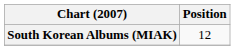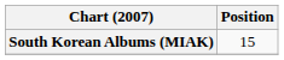 <table class="wikitable plainrowheaders">
 <tr>
 <th>Chart (2007)</th>
 <th>Position</th>
 </tr>
 <tr>
 <th scope="row">South Korean Albums (MIAK)</th>
-<td align="center">12</td>
+<td align="center">15</td>
 </tr>
 <tr>
 </tr>
 </table>
